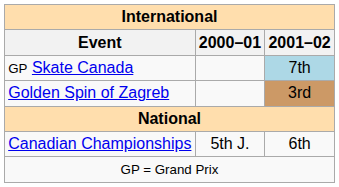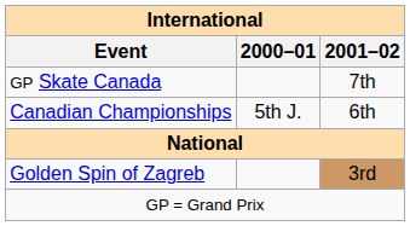 <table class="wikitable" style="text-align:center">
 <tr>
 <th style="background-color: #ffdead; " colspan=3 align=center><strong>International</strong></th>
 </tr>
 <tr>
 <th>Event</th>
 <th>2000–01</th>
 <th>2001–02</th>
 </tr>
 <tr>
 <td align=left><small>GP</small> <a href='#'>Skate Canada</a></td>
 <td></td>
-<td style="background: lightblue;">7th</td>
+<td>7th</td>
+</tr>
+<tr>
+<td align=left><a href='#'>Canadian Championships</a></td>
+<td>5th J.</td>
+<td>6th</td>
+</tr>
+<tr>
+<th style="background-color: #ffdead; " colspan=3 align=center><strong>National</strong></th>
 </tr>
 <tr>
 <td align=left><a href='#'>Golden Spin of Zagreb</a></td>
 <td></td>
 <td bgcolor=cc9966>3rd</td>
 </tr>
 <tr>
-<th style="background-color: #ffdead; " colspan=3 align=center><strong>National</strong></th>
-</tr>
-<tr>
-<td align=left><a href='#'>Canadian Championships</a></td>
-<td>5th J.</td>
-<td>6th</td>
-</tr>
-<tr>
 <td colspan=3 align=center><small> GP = Grand Prix </small></td>
 </tr>
 </table>
